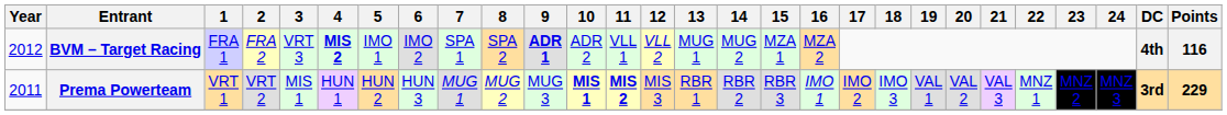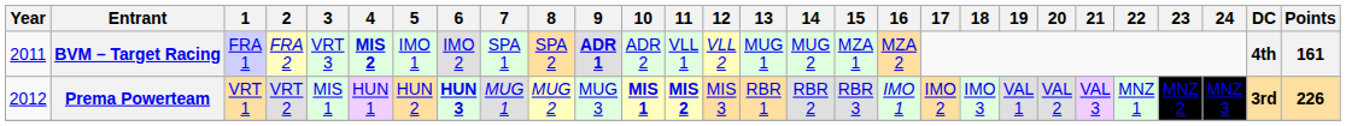 <table class="wikitable" style="text-align:center; font-size:85%">
 <tr>
 <th>Year</th>
 <th>Entrant</th>
 <th>1</th>
 <th>2</th>
 <th>3</th>
 <th>4</th>
 <th>5</th>
 <th>6</th>
 <th>7</th>
 <th>8</th>
 <th>9</th>
 <th>10</th>
 <th>11</th>
 <th>12</th>
 <th>13</th>
 <th>14</th>
 <th>15</th>
 <th>16</th>
 <th>17</th>
 <th>18</th>
 <th>19</th>
 <th>20</th>
 <th>21</th>
 <th>22</th>
 <th>23</th>
 <th>24</th>
 <th>DC</th>
 <th>Points</th>
 </tr>
 <tr>
-<td><a href='#'>2012</a></td>
+<td><a href='#'>2011</a></td>
 <th nowrap><a href='#'>BVM – Target Racing</a></th>
 <td style="background:#CFCFFF;"><a href='#'>FRA<br>1</a><br></td>
 <td style="background:#FFFFBF;"><em><a href='#'>FRA<br>2</a></em><br></td>
 <td style="background:#dfffdf;"><a href='#'>VRT<br>3</a><br></td>
 <td style="background:#DFFFDF;"><strong><a href='#'>MIS<br>2</a><br></strong></td>
 <td style="background:#DFFFDF;"><a href='#'>IMO<br>1</a><br></td>
 <td style="background:#DFDFDF;"><a href='#'>IMO<br>2</a><br></td>
 <td style="background:#DFFFDF;"><a href='#'>SPA<br>1</a><br></td>
 <td style="background:#FFDF9F;"><a href='#'>SPA<br>2</a><br></td>
 <td style="background:#DFDFDF;"><strong><a href='#'>ADR<br>1</a></strong><br></td>
 <td style="background:#DFFFDF;"><a href='#'>ADR<br>2</a><br></td>
 <td style="background:#DFFFDF;"><a href='#'>VLL<br>1</a><br></td>
 <td style="background:#FFFFBF;"><em><a href='#'>VLL<br>2</a></em><br></td>
 <td style="background:#DFFFDF;"><a href='#'>MUG<br>1</a><br></td>
 <td style="background:#DFFFDF;"><a href='#'>MUG<br>2</a><br></td>
 <td style="background:#DFFFDF;"><a href='#'>MZA<br>1</a><br></td>
 <td style="background:#FFDF9F;"><a href='#'>MZA<br>2</a><br></td>
 <td colspan=8></td>
 <th>4th</th>
-<th>116</th>
+<th>161</th>
 </tr>
 <tr>
-<td><a href='#'>2011</a></td>
+<td><a href='#'>2012</a></td>
 <th nowrap><a href='#'>Prema Powerteam</a></th>
 <td style="background:#ffdf9f;"><a href='#'>VRT<br>1</a><br></td>
 <td style="background:#dfdfdf;"><a href='#'>VRT<br>2</a><br></td>
 <td style="background:#DFFFDF;"><a href='#'>MIS<br>1</a><br></td>
 <td style="background:#efcfff;"><a href='#'>HUN<br>1</a><br></td>
 <td style="background:#ffdf9f;"><a href='#'>HUN<br>2</a><br></td>
-<td style="background:#dfffdf;"><a href='#'>HUN<br>3</a><br></td>
+<td style="background:#dfffdf;"><strong><a href='#'>HUN<br>3</a><br></strong></td>
 <td style="background:#dfdfdf;"><em><a href='#'>MUG<br>1</a></em><br></td>
 <td style="background:#ffffbf;"><em><a href='#'>MUG<br>2</a></em><br></td>
 <td style="background:#dfffdf;"><a href='#'>MUG<br>3</a><br></td>
 <td style="background:#ffffbf;"><strong><a href='#'>MIS<br>1</a></strong><br></td>
 <td style="background:#ffffbf;"><strong><a href='#'>MIS<br>2</a></strong><br></td>
 <td style="background:#ffdf9f;"><a href='#'>MIS<br>3</a><br></td>
 <td style="background:#ffdf9f;"><a href='#'>RBR<br>1</a><br></td>
 <td style="background:#dfdfdf;"><a href='#'>RBR<br>2</a><br></td>
 <td style="background:#dfdfdf;"><a href='#'>RBR<br>3</a><br></td>
 <td style="background:#dfffdf;"><em><a href='#'>IMO<br>1</a></em><br></td>
 <td style="background:#ffdf9f;"><a href='#'>IMO<br>2</a><br></td>
 <td style="background:#dfffdf;"><a href='#'>IMO<br>3</a><br></td>
 <td style="background:#dfdfdf;"><a href='#'>VAL<br>1</a><br></td>
 <td style="background:#dfdfdf;"><a href='#'>VAL<br>2</a><br></td>
 <td style="background:#efcfff;"><a href='#'>VAL<br>3</a><br></td>
 <td style="background:#dfffdf;"><a href='#'>MNZ<br>1</a><br></td>
 <td style="background:black; color:white;"><a href='#'>MNZ<br>2</a><br></td>
 <td style="background:black; color:white;"><a href='#'>MNZ<br>3</a><br></td>
 <th style="background:#ffdf9f;">3rd</th>
-<th style="background:#ffdf9f;">229</th>
+<th style="background:#ffdf9f;">226</th>
 </tr>
 <tr>
 </tr>
 </table>
